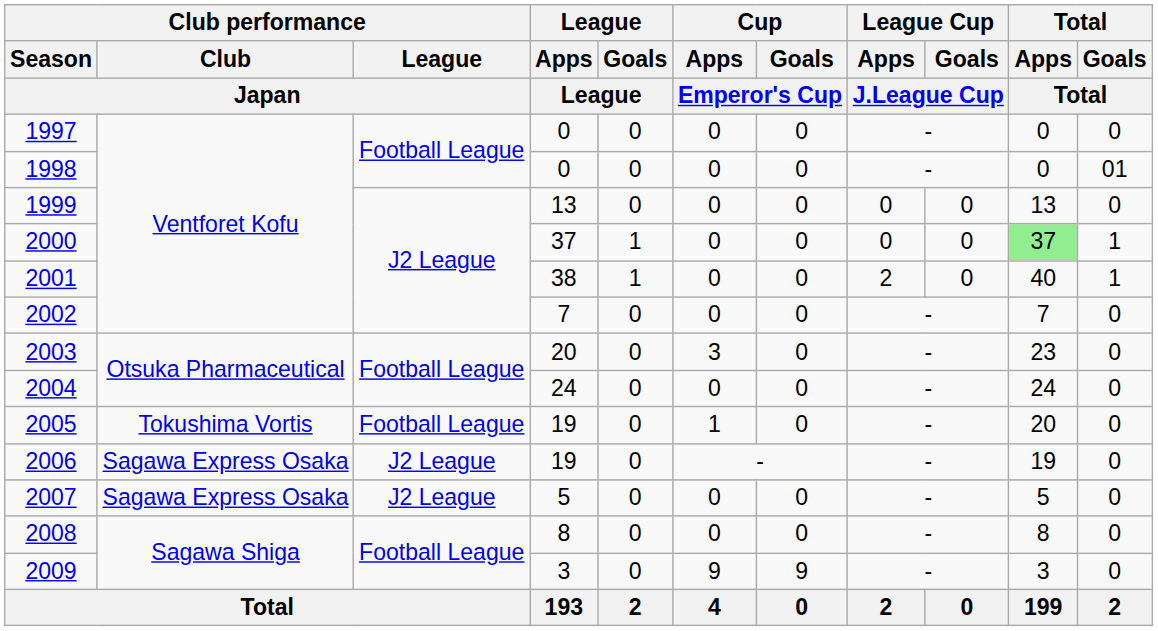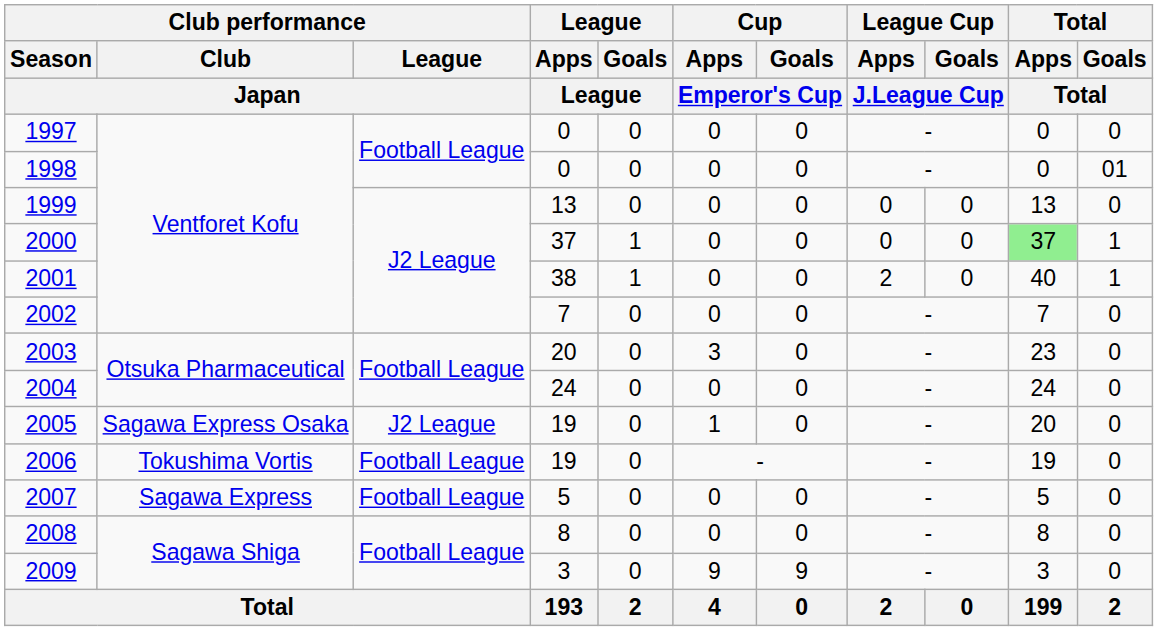 <table class="wikitable" style="text-align:center;">
 <tr>
 <th colspan=3>Club performance</th>
 <th colspan=2>League</th>
 <th colspan=2>Cup</th>
 <th colspan=2>League Cup</th>
 <th colspan=2>Total</th>
 </tr>
 <tr>
 <th>Season</th>
 <th>Club</th>
 <th>League</th>
 <th>Apps</th>
 <th>Goals</th>
 <th>Apps</th>
 <th>Goals</th>
 <th>Apps</th>
 <th>Goals</th>
 <th>Apps</th>
 <th>Goals</th>
 </tr>
 <tr>
 <th colspan=3>Japan</th>
 <th colspan=2>League</th>
 <th colspan=2><a href='#'>Emperor's Cup</a></th>
 <th colspan=2><a href='#'>J.League Cup</a></th>
 <th colspan=2>Total</th>
 </tr>
 <tr>
 <td><a href='#'>1997</a></td>
 <td rowspan="6"><a href='#'>Ventforet Kofu</a></td>
 <td rowspan="2"><a href='#'>Football League</a></td>
 <td>0</td>
 <td>0</td>
 <td>0</td>
 <td>0</td>
 <td colspan="2">-</td>
 <td>0</td>
 <td>0</td>
 </tr>
 <tr>
 <td><a href='#'>1998</a></td>
 <td>0</td>
 <td>0</td>
 <td>0</td>
 <td>0</td>
 <td colspan="2">-</td>
 <td>0</td>
 <td>01</td>
 </tr>
 <tr>
 <td><a href='#'>1999</a></td>
 <td rowspan="4"><a href='#'>J2 League</a></td>
 <td>13</td>
 <td>0</td>
 <td>0</td>
 <td>0</td>
 <td>0</td>
 <td>0</td>
 <td>13</td>
 <td>0</td>
 </tr>
 <tr>
 <td><a href='#'>2000</a></td>
 <td>37</td>
 <td>1</td>
 <td>0</td>
 <td>0</td>
 <td>0</td>
 <td>0</td>
 <td style="background: lightgreen;">37</td>
 <td>1</td>
 </tr>
 <tr>
 <td><a href='#'>2001</a></td>
 <td>38</td>
 <td>1</td>
 <td>0</td>
 <td>0</td>
 <td>2</td>
 <td>0</td>
 <td>40</td>
 <td>1</td>
 </tr>
 <tr>
 <td><a href='#'>2002</a></td>
 <td>7</td>
 <td>0</td>
 <td>0</td>
 <td>0</td>
 <td colspan="2">-</td>
 <td>7</td>
 <td>0</td>
 </tr>
 <tr>
 <td><a href='#'>2003</a></td>
 <td rowspan="2"><a href='#'>Otsuka Pharmaceutical</a></td>
 <td rowspan="2"><a href='#'>Football League</a></td>
 <td>20</td>
 <td>0</td>
 <td>3</td>
 <td>0</td>
 <td colspan="2">-</td>
 <td>23</td>
 <td>0</td>
 </tr>
 <tr>
 <td><a href='#'>2004</a></td>
 <td>24</td>
 <td>0</td>
 <td>0</td>
 <td>0</td>
 <td colspan="2">-</td>
 <td>24</td>
 <td>0</td>
 </tr>
 <tr>
 <td><a href='#'>2005</a></td>
-<td><a href='#'>Tokushima Vortis</a></td>
-<td><a href='#'>Football League</a></td>
+<td><a href='#'>Sagawa Express Osaka</a></td>
+<td><a href='#'>J2 League</a></td>
 <td>19</td>
 <td>0</td>
 <td>1</td>
 <td>0</td>
 <td colspan="2">-</td>
 <td>20</td>
 <td>0</td>
 </tr>
 <tr>
 <td><a href='#'>2006</a></td>
-<td><a href='#'>Sagawa Express Osaka</a></td>
-<td><a href='#'>J2 League</a></td>
+<td><a href='#'>Tokushima Vortis</a></td>
+<td><a href='#'>Football League</a></td>
 <td>19</td>
 <td>0</td>
 <td colspan="2">-</td>
 <td colspan="2">-</td>
 <td>19</td>
 <td>0</td>
 </tr>
 <tr>
 <td><a href='#'>2007</a></td>
-<td><a href='#'>Sagawa Express Osaka</a></td>
-<td><a href='#'>J2 League</a></td>
+<td><a href='#'>Sagawa Express</a></td>
+<td><a href='#'>Football League</a></td>
 <td>5</td>
 <td>0</td>
 <td>0</td>
 <td>0</td>
 <td colspan="2">-</td>
 <td>5</td>
 <td>0</td>
 </tr>
 <tr>
 <td><a href='#'>2008</a></td>
 <td rowspan="2"><a href='#'>Sagawa Shiga</a></td>
 <td rowspan="2"><a href='#'>Football League</a></td>
 <td>8</td>
 <td>0</td>
 <td>0</td>
 <td>0</td>
 <td colspan="2">-</td>
 <td>8</td>
 <td>0</td>
 </tr>
 <tr>
 <td><a href='#'>2009</a></td>
 <td>3</td>
 <td>0</td>
 <td>9</td>
 <td>9</td>
 <td colspan="2">-</td>
 <td>3</td>
 <td>0</td>
 </tr>
 <tr>
 <th colspan=3>Total</th>
 <th>193</th>
 <th>2</th>
 <th>4</th>
 <th>0</th>
 <th>2</th>
 <th>0</th>
 <th>199</th>
 <th>2</th>
 </tr>
 </table>
